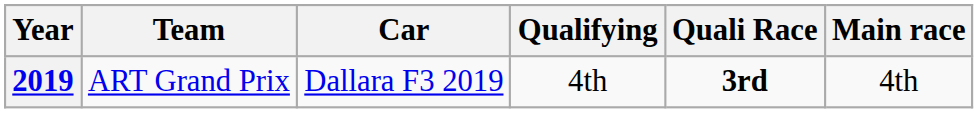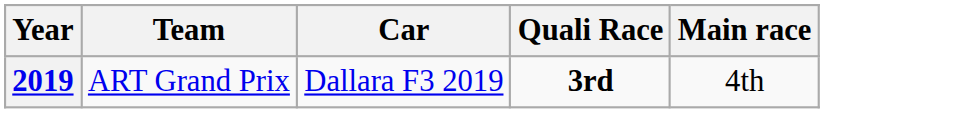 <table class="wikitable" style="text-align:center; font-size:90%">
 <tr>
 <th>Year</th>
 <th>Team</th>
 <th>Car</th>
-<th>Qualifying</th>
 <th>Quali Race</th>
 <th>Main race</th>
 </tr>
 <tr>
 <th><a href='#'>2019</a></th>
 <td align="left" nowrap> <a href='#'>ART Grand Prix</a></td>
 <td align="left" nowrap><a href='#'>Dallara F3 2019</a></td>
-<td>4th</td>
 <td><strong>3rd</strong></td>
 <td>4th</td>
 </tr>
 </table>
